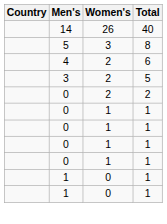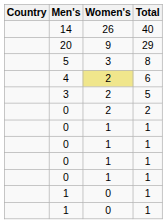 <table class="wikitable sortable" style="text-align:center">
 <tr>
 <th>Country</th>
 <th>Men's</th>
 <th>Women's</th>
 <th>Total</th>
 </tr>
 <tr>
 <td align="left"></td>
 <td>14</td>
 <td>26</td>
 <td>40</td>
 </tr>
 <tr>
 <td align="left"></td>
+<td>20</td>
+<td>9</td>
+<td>29</td>
+</tr>
+<tr>
+<td align="left"></td>
 <td>5</td>
 <td>3</td>
 <td>8</td>
 </tr>
 <tr>
 <td align="left"></td>
 <td>4</td>
-<td>2</td>
+<td style="background: khaki;">2</td>
 <td>6</td>
 </tr>
 <tr>
 <td align="left"></td>
 <td>3</td>
 <td>2</td>
 <td>5</td>
 </tr>
 <tr>
 <td align="left"></td>
 <td>0</td>
 <td>2</td>
 <td>2</td>
 </tr>
 <tr>
 <td align="left"></td>
 <td>0</td>
 <td>1</td>
 <td>1</td>
 </tr>
 <tr>
 <td align="left"></td>
 <td>0</td>
 <td>1</td>
 <td>1</td>
 </tr>
 <tr>
 <td align="left"></td>
 <td>0</td>
 <td>1</td>
 <td>1</td>
 </tr>
 <tr>
 <td align="left"></td>
 <td>0</td>
 <td>1</td>
 <td>1</td>
 </tr>
 <tr>
 <td align="left"></td>
 <td>1</td>
 <td>0</td>
 <td>1</td>
 </tr>
 <tr>
 <td align="left"></td>
 <td>1</td>
 <td>0</td>
 <td>1</td>
 </tr>
 </table>
